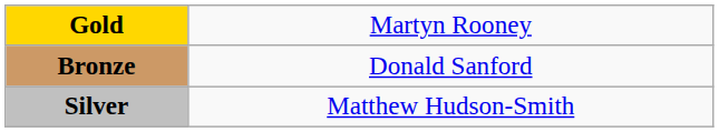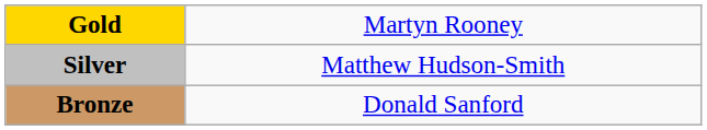 <table class="wikitable" style=" text-align:center; " width="35%">
 <tr>
 <td bgcolor="gold"><strong>Gold</strong></td>
 <td><a href='#'>Martyn Rooney</a><br>  <small><em></em></small></td>
 </tr>
 <tr>
+<td bgcolor="silver"><strong>Silver</strong></td>
+<td><a href='#'>Matthew Hudson-Smith</a><br>  <small><em></em></small></td>
+</tr>
+<tr>
 <td bgcolor="CC9966"><strong>Bronze</strong></td>
 <td><a href='#'>Donald Sanford</a><br>  <small><em></em></small></td>
 </tr>
-<tr>
-<td bgcolor="silver"><strong>Silver</strong></td>
-<td><a href='#'>Matthew Hudson-Smith</a><br>  <small><em></em></small></td>
-</tr>
 </table>
